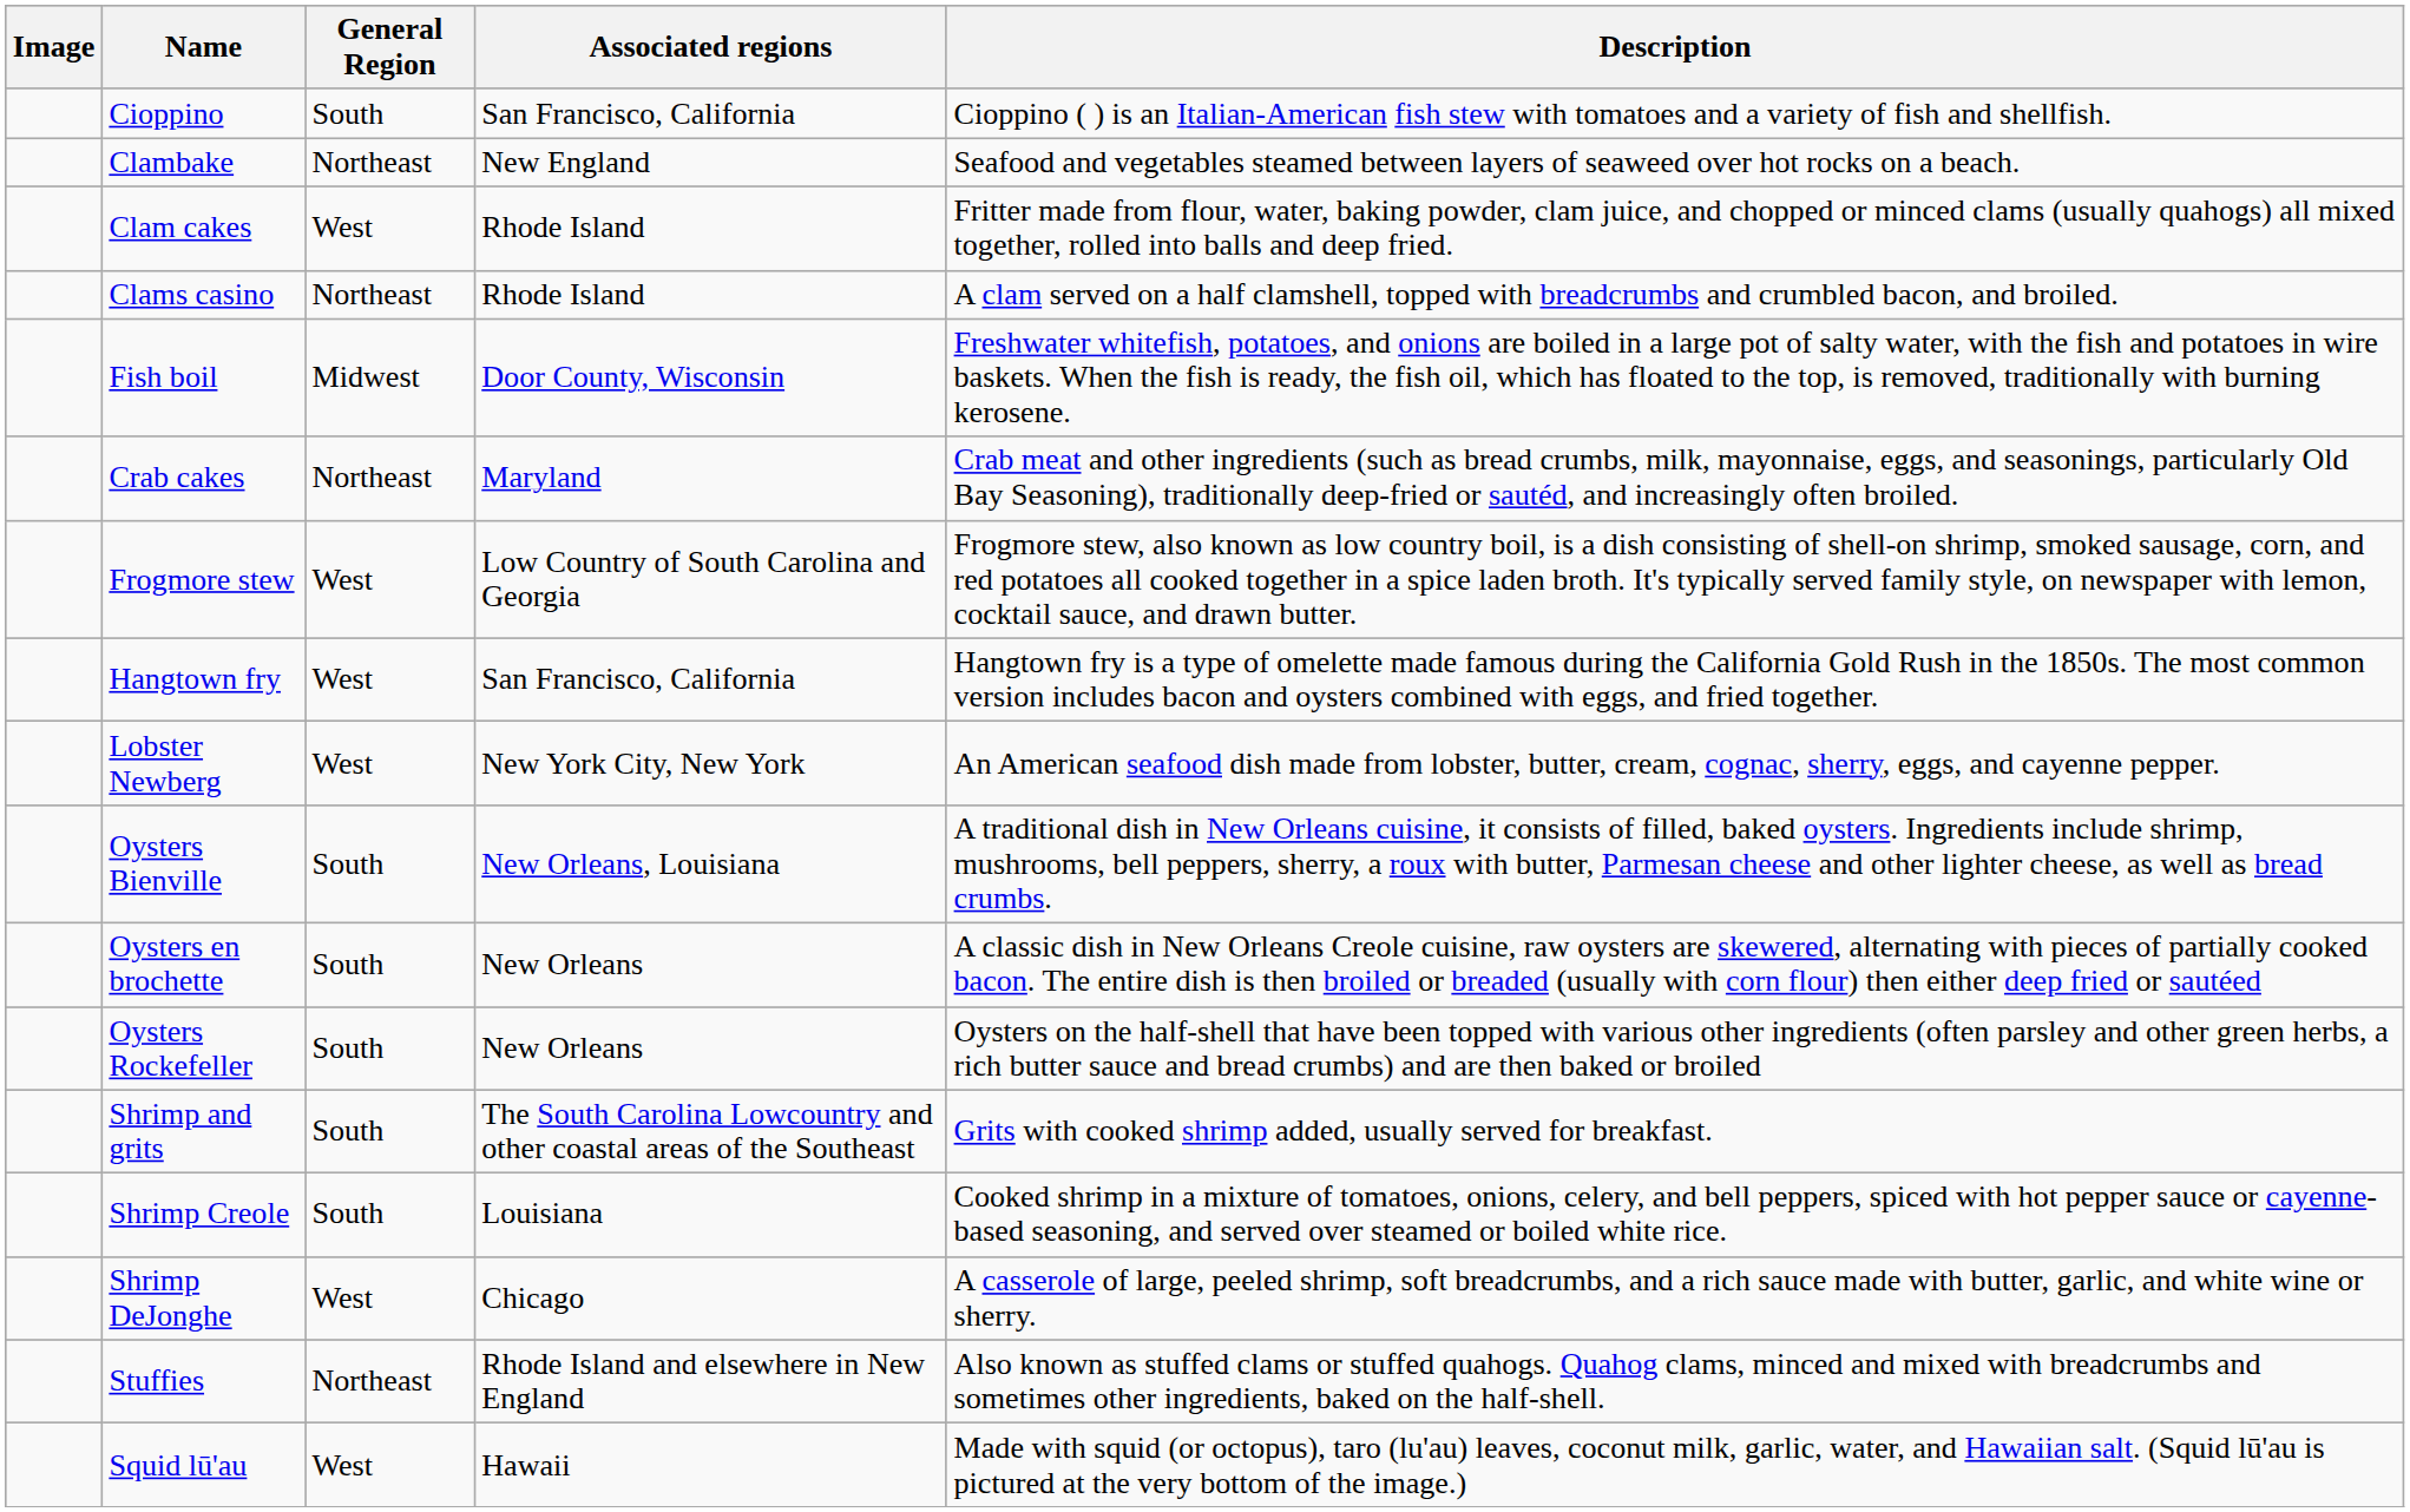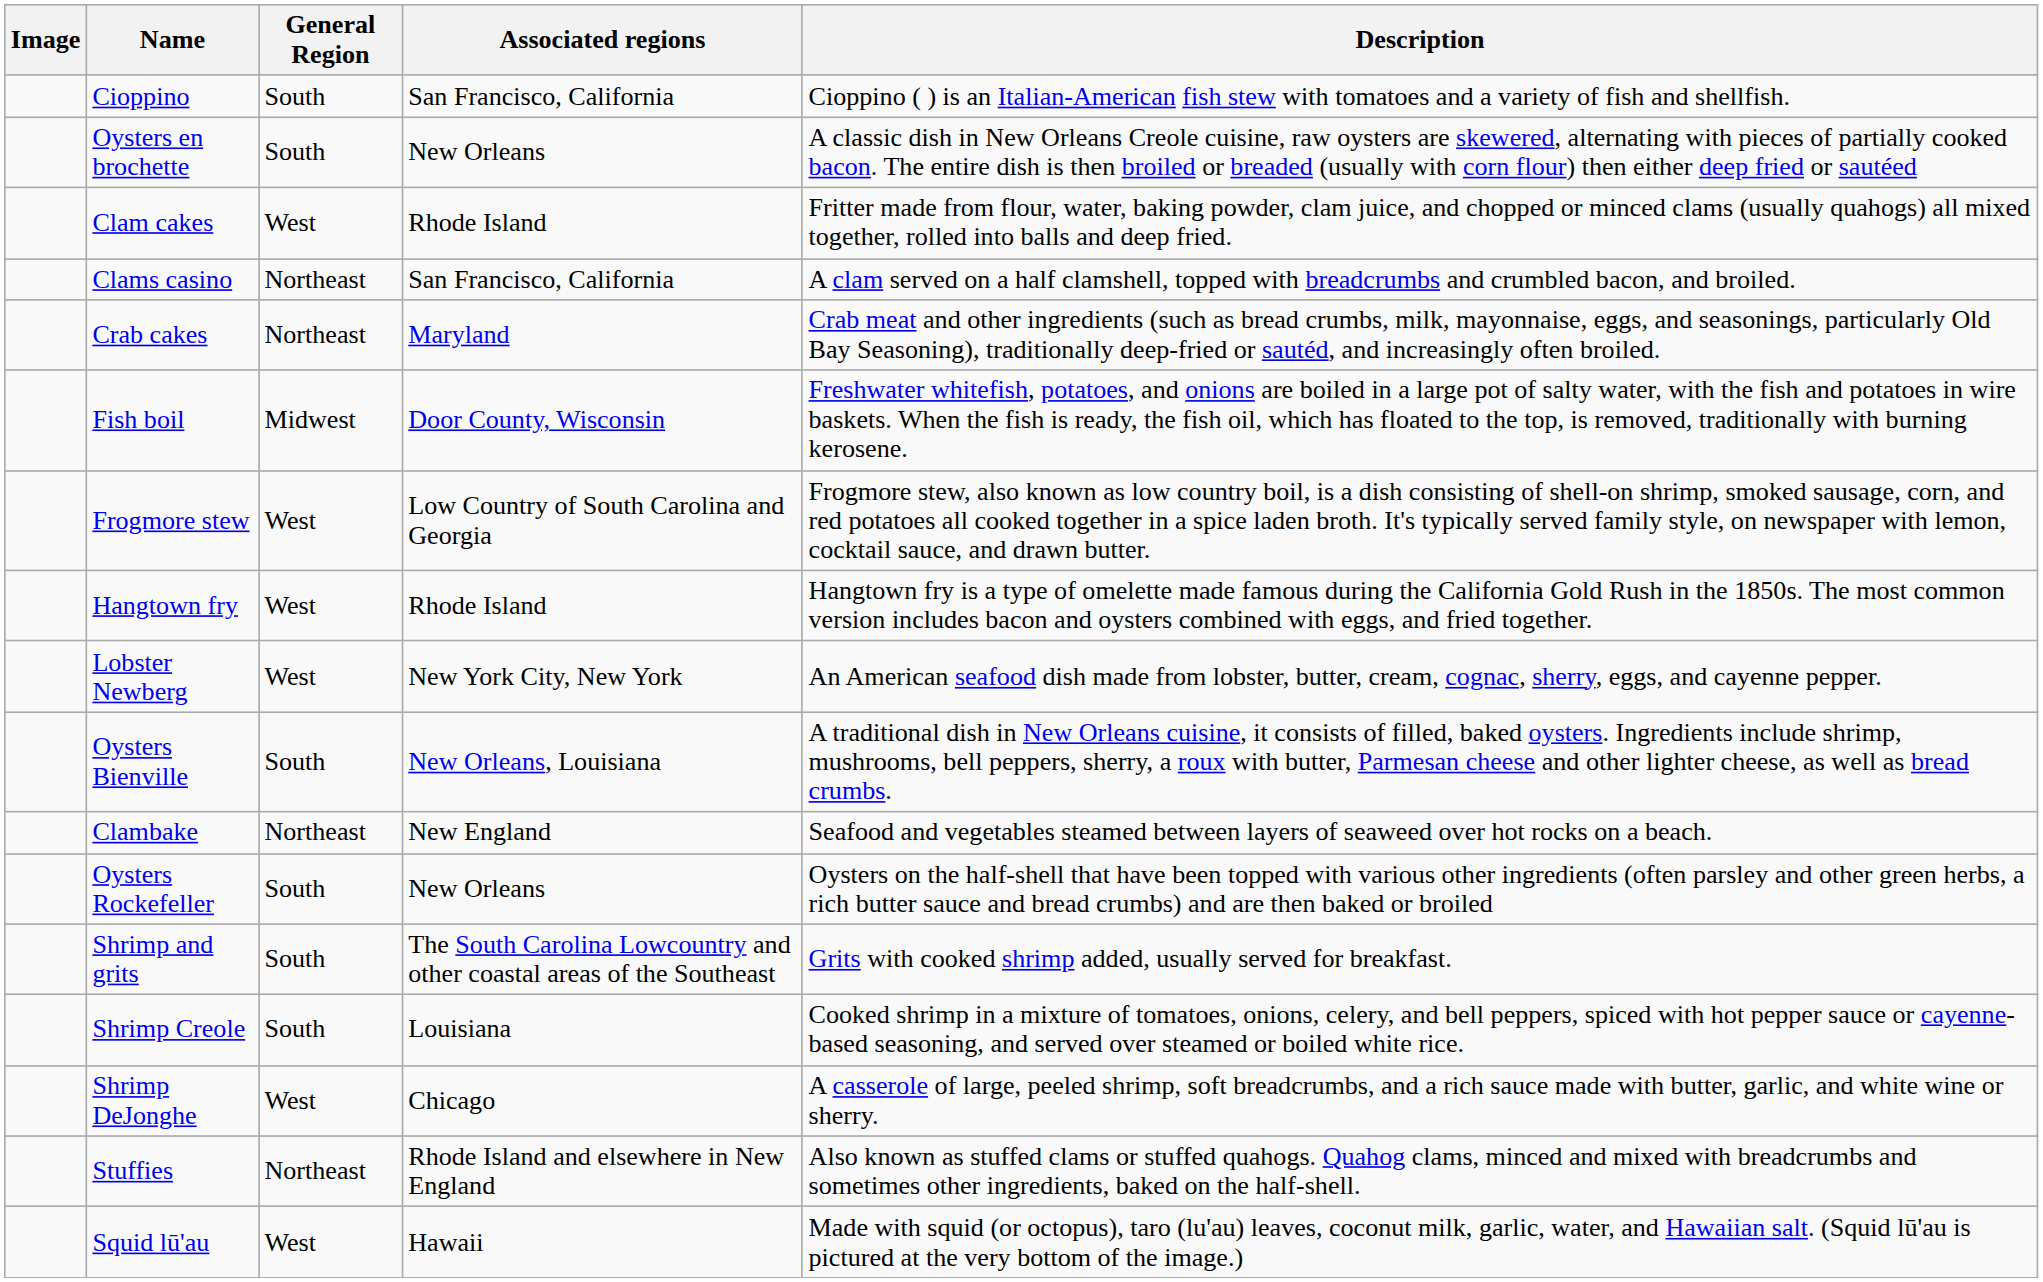 <table class="wikitable sortable">
 <tr>
 <th class="unsortable">Image</th>
 <th>Name</th>
 <th>General Region</th>
 <th>Associated regions</th>
 <th class="unsortable">Description</th>
 </tr>
 <tr>
 <td></td>
 <td><a href='#'>Cioppino</a></td>
 <td>South</td>
 <td>San Francisco, California</td>
 <td>Cioppino ( ) is an <a href='#'>Italian-American</a> <a href='#'>fish stew</a> with tomatoes and a variety of fish and shellfish.</td>
 </tr>
 <tr>
 <td></td>
-<td><a href='#'>Clambake</a></td>
-<td>Northeast</td>
-<td>New England</td>
-<td>Seafood and vegetables steamed between layers of seaweed over hot rocks on a beach.</td>
+<td><a href='#'>Oysters en brochette</a></td>
+<td>South</td>
+<td>New Orleans</td>
+<td>A classic dish in New Orleans Creole cuisine, raw oysters are <a href='#'>skewered</a>, alternating with pieces of partially cooked <a href='#'>bacon</a>. The entire dish is then <a href='#'>broiled</a> or <a href='#'>breaded</a> (usually with <a href='#'>corn flour</a>) then either <a href='#'>deep fried</a> or <a href='#'>sautéed</a></td>
 </tr>
 <tr>
 <td></td>
 <td><a href='#'>Clam cakes</a></td>
 <td>West</td>
 <td>Rhode Island</td>
 <td>Fritter made from flour, water, baking powder, clam juice, and chopped or minced clams (usually quahogs) all mixed together, rolled into balls and deep fried.</td>
 </tr>
 <tr>
 <td></td>
 <td><a href='#'>Clams casino</a></td>
 <td>Northeast</td>
-<td>Rhode Island</td>
+<td>San Francisco, California</td>
 <td>A <a href='#'>clam</a> served on a half clamshell, topped with <a href='#'>breadcrumbs</a> and crumbled bacon, and broiled.</td>
+</tr>
+<tr>
+<td></td>
+<td><a href='#'>Crab cakes</a></td>
+<td>Northeast</td>
+<td><a href='#'>Maryland</a></td>
+<td><a href='#'>Crab meat</a> and other ingredients (such as bread crumbs, milk, mayonnaise, eggs, and seasonings, particularly Old Bay Seasoning), traditionally deep-fried or <a href='#'>sautéd</a>, and increasingly often broiled.</td>
 </tr>
 <tr>
 <td></td>
 <td><a href='#'>Fish boil</a></td>
 <td>Midwest</td>
 <td><a href='#'>Door County, Wisconsin</a></td>
 <td><a href='#'>Freshwater whitefish</a>, <a href='#'>potatoes</a>, and <a href='#'>onions</a> are boiled in a large pot of salty water, with the fish and potatoes in wire baskets.  When the fish is ready, the fish oil, which has floated to the top, is removed, traditionally with burning kerosene.</td>
-</tr>
-<tr>
-<td></td>
-<td><a href='#'>Crab cakes</a></td>
-<td>Northeast</td>
-<td><a href='#'>Maryland</a></td>
-<td><a href='#'>Crab meat</a> and other ingredients (such as bread crumbs, milk, mayonnaise, eggs, and seasonings, particularly Old Bay Seasoning), traditionally deep-fried or <a href='#'>sautéd</a>, and increasingly often broiled.</td>
 </tr>
 <tr>
 <td></td>
 <td><a href='#'>Frogmore stew</a></td>
 <td>West</td>
 <td>Low Country of South Carolina and Georgia</td>
 <td>Frogmore stew, also known as low country boil, is a dish consisting of shell-on shrimp, smoked sausage, corn, and red potatoes all cooked together in a spice laden broth. It's typically served family style, on newspaper with lemon, cocktail sauce, and drawn butter.</td>
 </tr>
 <tr>
 <td></td>
 <td><a href='#'>Hangtown fry</a></td>
 <td>West</td>
-<td>San Francisco, California</td>
+<td>Rhode Island</td>
 <td>Hangtown fry is a type of omelette made famous during the California Gold Rush in the 1850s. The most common version includes bacon and oysters combined with eggs, and fried together.</td>
 </tr>
 <tr>
 <td></td>
 <td><a href='#'>Lobster Newberg</a></td>
 <td>West</td>
 <td>New York City, New York</td>
 <td>An American <a href='#'>seafood</a> dish made from lobster, butter, cream, <a href='#'>cognac</a>, <a href='#'>sherry</a>, eggs, and cayenne pepper.</td>
 </tr>
 <tr>
 <td></td>
 <td><a href='#'>Oysters Bienville</a></td>
 <td>South</td>
 <td><a href='#'>New Orleans</a>, Louisiana</td>
 <td>A traditional dish in <a href='#'>New Orleans cuisine</a>, it consists of filled, baked <a href='#'>oysters</a>. Ingredients include shrimp, mushrooms, bell peppers, sherry, a <a href='#'>roux</a> with butter, <a href='#'>Parmesan cheese</a> and other lighter cheese, as well as <a href='#'>bread crumbs</a>.</td>
 </tr>
 <tr>
 <td></td>
-<td><a href='#'>Oysters en brochette</a></td>
-<td>South</td>
-<td>New Orleans</td>
-<td>A classic dish in New Orleans Creole cuisine, raw oysters are <a href='#'>skewered</a>, alternating with pieces of partially cooked <a href='#'>bacon</a>. The entire dish is then <a href='#'>broiled</a> or <a href='#'>breaded</a> (usually with <a href='#'>corn flour</a>) then either <a href='#'>deep fried</a> or <a href='#'>sautéed</a></td>
+<td><a href='#'>Clambake</a></td>
+<td>Northeast</td>
+<td>New England</td>
+<td>Seafood and vegetables steamed between layers of seaweed over hot rocks on a beach.</td>
 </tr>
 <tr>
 <td></td>
 <td><a href='#'>Oysters Rockefeller</a></td>
 <td>South</td>
 <td>New Orleans</td>
 <td>Oysters on the half-shell that have been topped with various other ingredients (often parsley and other green herbs, a rich butter sauce and bread crumbs) and are then baked or broiled</td>
 </tr>
 <tr>
 <td></td>
 <td><a href='#'>Shrimp and grits</a></td>
 <td>South</td>
 <td>The <a href='#'>South Carolina Lowcountry</a> and other coastal areas of the Southeast</td>
 <td><a href='#'>Grits</a> with cooked <a href='#'>shrimp</a> added, usually served for breakfast.</td>
 </tr>
 <tr>
 <td></td>
 <td><a href='#'>Shrimp Creole</a></td>
 <td>South</td>
 <td>Louisiana</td>
 <td>Cooked shrimp in a mixture of tomatoes, onions, celery, and bell peppers, spiced with hot pepper sauce or <a href='#'>cayenne</a>-based seasoning, and served over steamed or boiled white rice.</td>
 </tr>
 <tr>
 <td></td>
 <td><a href='#'>Shrimp DeJonghe</a></td>
 <td>West</td>
 <td>Chicago</td>
 <td>A <a href='#'>casserole</a> of large, peeled shrimp, soft breadcrumbs, and a rich sauce made with butter, garlic, and white wine or sherry.</td>
 </tr>
 <tr>
 <td></td>
 <td><a href='#'>Stuffies</a></td>
 <td>Northeast</td>
 <td>Rhode Island and elsewhere in New England</td>
 <td>Also known as stuffed clams or stuffed quahogs. <a href='#'>Quahog</a> clams, minced and mixed with breadcrumbs and sometimes other ingredients, baked on the half-shell.</td>
 </tr>
 <tr>
 <td></td>
 <td><a href='#'>Squid lū'au</a></td>
 <td>West</td>
 <td>Hawaii</td>
 <td>Made with squid (or octopus), taro (lu'au) leaves, coconut milk, garlic, water, and <a href='#'>Hawaiian salt</a>. (Squid lū'au is pictured at the very bottom of the image.)</td>
 </tr>
 <tr>
 </tr>
 </table>
